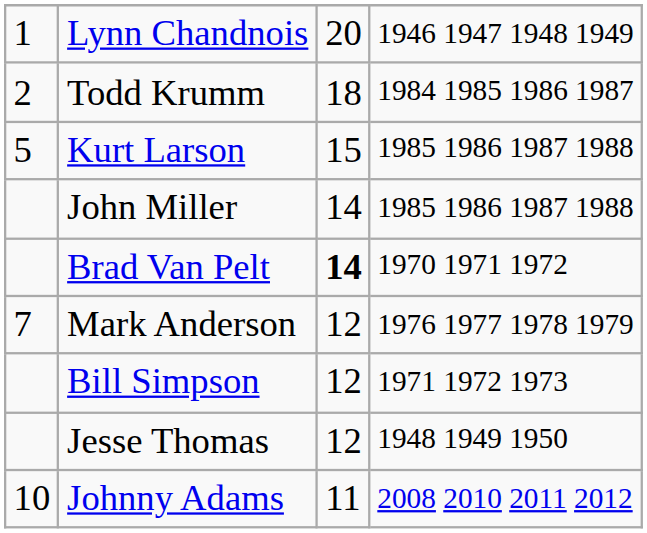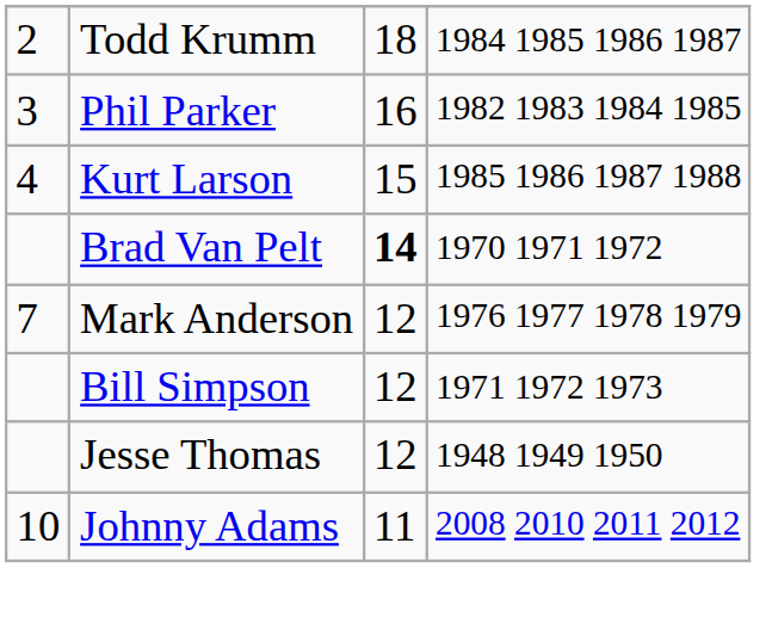 <table class="wikitable">
 <tr>
-</tr>
-<tr>
-<td>1</td>
-<td><a href='#'>Lynn Chandnois</a></td>
-<td>20</td>
-<td style="font-size:80%;">1946 1947 1948 1949</td>
 </tr>
 <tr>
 <td>2</td>
 <td>Todd Krumm</td>
 <td>18</td>
 <td style="font-size:80%;">1984 1985 1986 1987</td>
 </tr>
 <tr>
-<td>5</td>
+<td>3</td>
+<td><a href='#'>Phil Parker</a></td>
+<td>16</td>
+<td style="font-size:80%;">1982 1983 1984 1985</td>
+</tr>
+<tr>
+<td>4</td>
 <td><a href='#'>Kurt Larson</a></td>
 <td>15</td>
-<td style="font-size:80%;">1985 1986 1987 1988</td>
-</tr>
-<tr>
-<td></td>
-<td>John Miller</td>
-<td>14</td>
 <td style="font-size:80%;">1985 1986 1987 1988</td>
 </tr>
 <tr>
 <td></td>
 <td><a href='#'>Brad Van Pelt</a></td>
 <td><strong>14</strong></td>
 <td style="font-size:80%;">1970 1971 1972</td>
 </tr>
 <tr>
 <td>7</td>
 <td>Mark Anderson</td>
 <td>12</td>
 <td style="font-size:80%;">1976 1977 1978 1979</td>
 </tr>
 <tr>
 <td></td>
 <td><a href='#'>Bill Simpson</a></td>
 <td>12</td>
 <td style="font-size:80%;">1971 1972 1973</td>
 </tr>
 <tr>
 <td></td>
 <td>Jesse Thomas</td>
 <td>12</td>
 <td style="font-size:80%;">1948 1949 1950</td>
 </tr>
 <tr>
 <td>10</td>
 <td><a href='#'>Johnny Adams</a></td>
 <td>11</td>
 <td style="font-size:80%;"><a href='#'>2008</a> <a href='#'>2010</a> <a href='#'>2011</a> <a href='#'>2012</a></td>
 </tr>
 </table>
